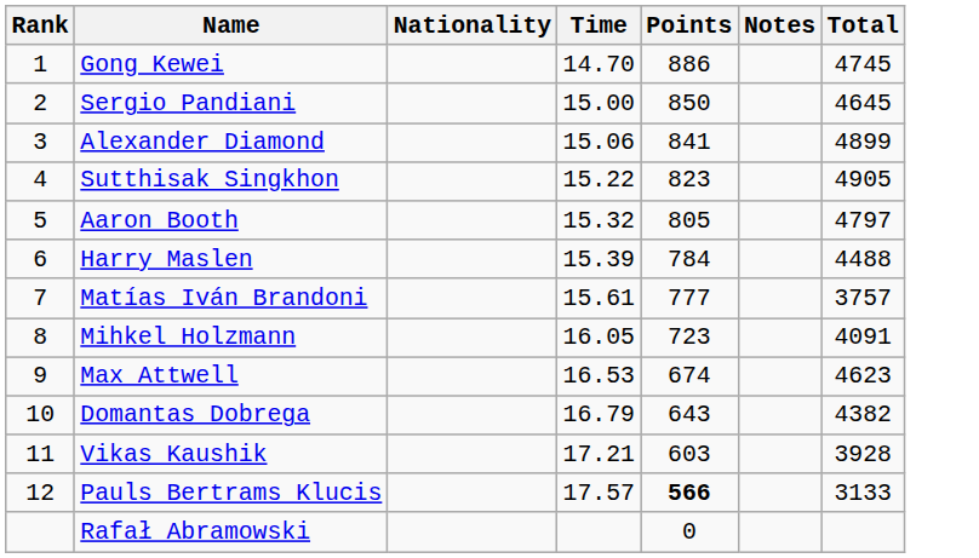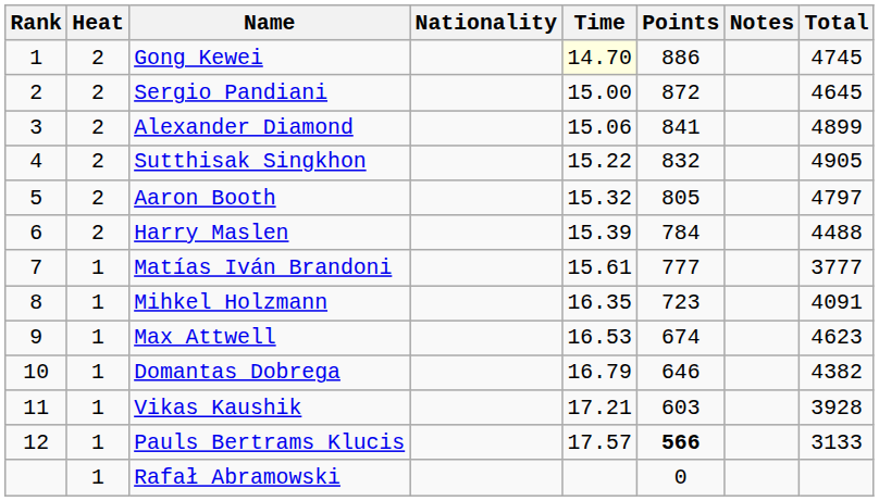 <table class="wikitable sortable" style="text-align:center">
 <tr>
 <th>Rank</th>
+<th>Heat</th>
 <th>Name</th>
 <th>Nationality</th>
 <th>Time</th>
 <th>Points</th>
 <th>Notes</th>
 <th>Total</th>
 </tr>
 <tr>
 <td>1</td>
+<td>2</td>
 <td align="left"><a href='#'>Gong Kewei</a></td>
 <td align=left></td>
-<td>14.70</td>
+<td style="background: lightyellow;">14.70</td>
 <td>886</td>
 <td></td>
 <td>4745</td>
 </tr>
 <tr>
 <td>2</td>
+<td>2</td>
 <td align="left"><a href='#'>Sergio Pandiani</a></td>
 <td align=left></td>
 <td>15.00</td>
-<td>850</td>
+<td>872</td>
 <td></td>
 <td>4645</td>
 </tr>
 <tr>
 <td>3</td>
+<td>2</td>
 <td align="left"><a href='#'>Alexander Diamond</a></td>
 <td align=left></td>
 <td>15.06</td>
 <td>841</td>
 <td></td>
 <td>4899</td>
 </tr>
 <tr>
 <td>4</td>
+<td>2</td>
 <td align="left"><a href='#'>Sutthisak Singkhon</a></td>
 <td align=left></td>
 <td>15.22</td>
-<td>823</td>
+<td>832</td>
 <td></td>
 <td>4905</td>
 </tr>
 <tr>
 <td>5</td>
+<td>2</td>
 <td align="left"><a href='#'>Aaron Booth</a></td>
 <td align=left></td>
 <td>15.32</td>
 <td>805</td>
 <td></td>
 <td>4797</td>
 </tr>
 <tr>
 <td>6</td>
+<td>2</td>
 <td align="left"><a href='#'>Harry Maslen</a></td>
 <td align=left></td>
 <td>15.39</td>
 <td>784</td>
 <td></td>
 <td>4488</td>
 </tr>
 <tr>
 <td>7</td>
+<td>1</td>
 <td align="left"><a href='#'>Matías Iván Brandoni</a></td>
 <td align=left></td>
 <td>15.61</td>
 <td>777</td>
 <td></td>
-<td>3757</td>
+<td>3777</td>
 </tr>
 <tr>
 <td>8</td>
+<td>1</td>
 <td align="left"><a href='#'>Mihkel Holzmann</a></td>
 <td align=left></td>
-<td>16.05</td>
+<td>16.35</td>
 <td>723</td>
 <td></td>
 <td>4091</td>
 </tr>
 <tr>
 <td>9</td>
+<td>1</td>
 <td align="left"><a href='#'>Max Attwell</a></td>
 <td align=left></td>
 <td>16.53</td>
 <td>674</td>
 <td></td>
 <td>4623</td>
 </tr>
 <tr>
 <td>10</td>
+<td>1</td>
 <td align="left"><a href='#'>Domantas Dobrega</a></td>
 <td align=left></td>
 <td>16.79</td>
-<td>643</td>
+<td>646</td>
 <td></td>
 <td>4382</td>
 </tr>
 <tr>
 <td>11</td>
+<td>1</td>
 <td align="left"><a href='#'>Vikas Kaushik</a></td>
 <td align=left></td>
 <td>17.21</td>
 <td>603</td>
 <td></td>
 <td>3928</td>
 </tr>
 <tr>
 <td>12</td>
+<td>1</td>
 <td align="left"><a href='#'>Pauls Bertrams Klucis</a></td>
 <td align=left></td>
 <td>17.57</td>
 <td><strong>566</strong></td>
 <td></td>
 <td>3133</td>
 </tr>
 <tr>
 <td></td>
+<td>1</td>
 <td align="left"><a href='#'>Rafał Abramowski</a></td>
 <td align=left></td>
 <td></td>
 <td>0</td>
 <td></td>
 <td></td>
 </tr>
 </table>
